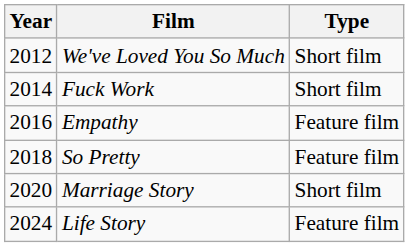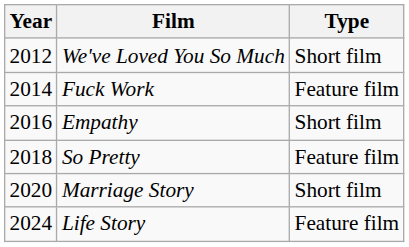 <table class="wikitable">
 <tr>
 <th>Year</th>
 <th>Film</th>
 <th>Type</th>
 </tr>
 <tr>
 <td>2012</td>
 <td><em>We've Loved You So Much</em></td>
 <td>Short film</td>
 </tr>
 <tr>
 <td>2014</td>
 <td><em>Fuck Work</em></td>
-<td>Short film</td>
+<td>Feature film</td>
 </tr>
 <tr>
 <td>2016</td>
 <td><em>Empathy</em></td>
-<td>Feature film</td>
+<td>Short film</td>
 </tr>
 <tr>
 <td>2018</td>
 <td><em>So Pretty</em></td>
 <td>Feature film</td>
 </tr>
 <tr>
 <td>2020</td>
 <td><em>Marriage Story</em></td>
 <td>Short film</td>
 </tr>
 <tr>
 <td>2024</td>
 <td><em>Life Story</em></td>
 <td>Feature film</td>
 </tr>
 </table>
